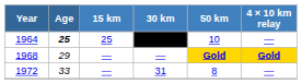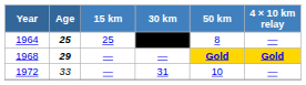 <table class="wikitable" style="font-size:95%; text-align:center; border:grey solid 1px; border-collapse:collapse; background:#ffffff;">
 <tr>
 <th style="background-color:#369; color:white; width:60px;"> Year </th>
 <th style="background-color:#369; color:white; width:40px;"> Age </th>
 <th style="background-color:#4180be; color:white; width:75px;"> 15 km </th>
 <th style="background-color:#4180be; color:white; width:75px;"> 30 km </th>
 <th style="background-color:#4180be; color:white; width:75px;"> 50 km </th>
 <th style="background-color:#4180be; color:white; width:75px;"> 4 × 10 km <br> relay </th>
 </tr>
 <tr>
 <td><a href='#'>1964</a></td>
 <td><strong><em>25</em></strong></td>
 <td><a href='#'>25</a></td>
 <td style="background:#000; color:#fff;"><a href='#'><span></span></a></td>
-<td><a href='#'>10</a></td>
+<td><a href='#'>8</a></td>
 <td><a href='#'>—</a></td>
 </tr>
 <tr>
 <td><a href='#'>1968</a></td>
-<td><em>29</em></td>
+<td><strong><em>29</em></strong></td>
 <td><a href='#'>—</a></td>
 <td><a href='#'>—</a></td>
 <td style="background:gold;"><a href='#'><strong>Gold</strong></a></td>
 <td style="background:gold;"><a href='#'><strong>Gold</strong></a></td>
 </tr>
 <tr>
 <td><a href='#'>1972</a></td>
 <td><em>33</em></td>
 <td><a href='#'>—</a></td>
 <td><a href='#'>31</a></td>
-<td><a href='#'>8</a></td>
+<td><a href='#'>10</a></td>
 <td><a href='#'>—</a></td>
 </tr>
 <tr>
 </tr>
 </table>
